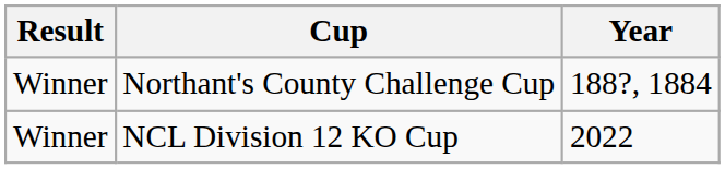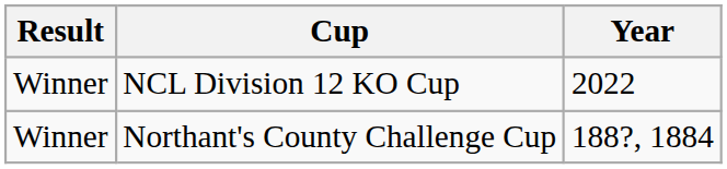 <table class="wikitable" style="font-size:85%">
 <tr>
 <th scope="col">Result</th>
 <th scope="col">Cup</th>
 <th scope="col">Year</th>
 </tr>
 <tr>
 <td>Winner</td>
+<td>NCL Division 12 KO Cup</td>
+<td>2022</td>
+</tr>
+<tr>
+<td>Winner</td>
 <td>Northant's County Challenge Cup</td>
 <td>188?, 1884</td>
 </tr>
-<tr>
-<td>Winner</td>
-<td>NCL Division 12 KO Cup</td>
-<td>2022</td>
-</tr>
 </table>
